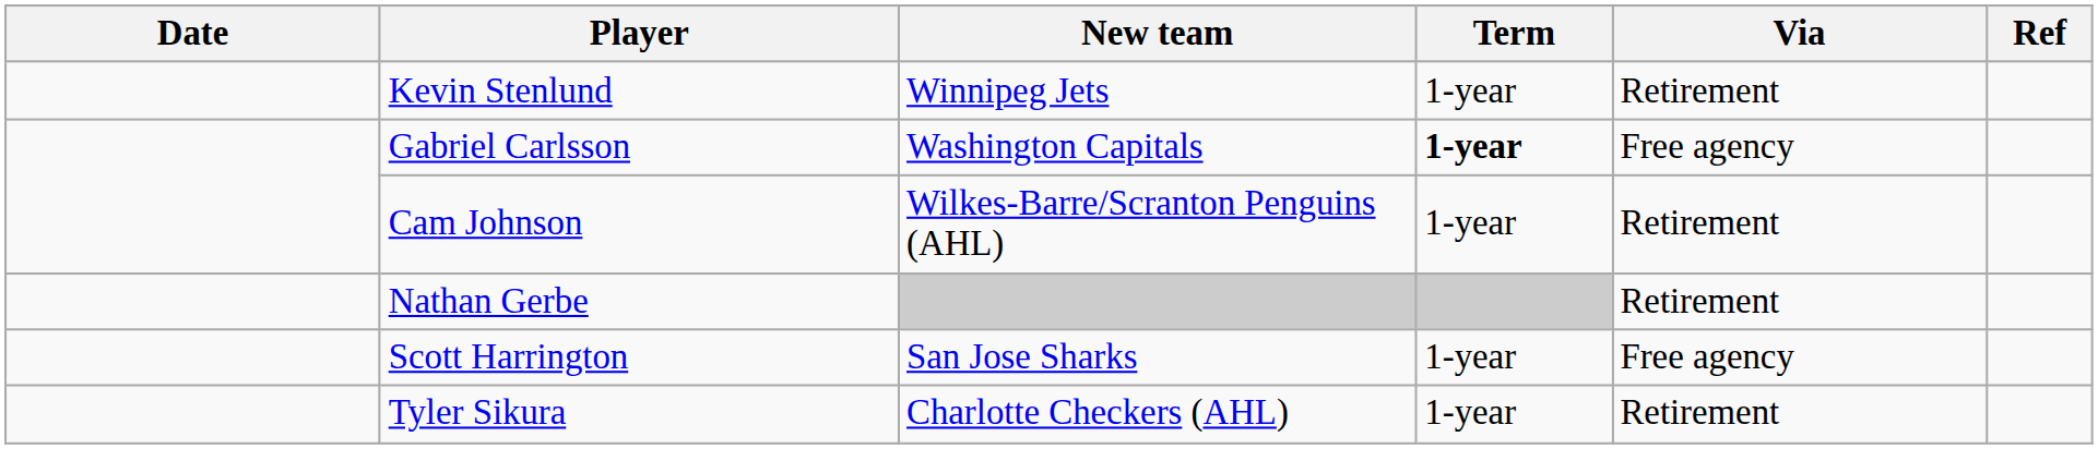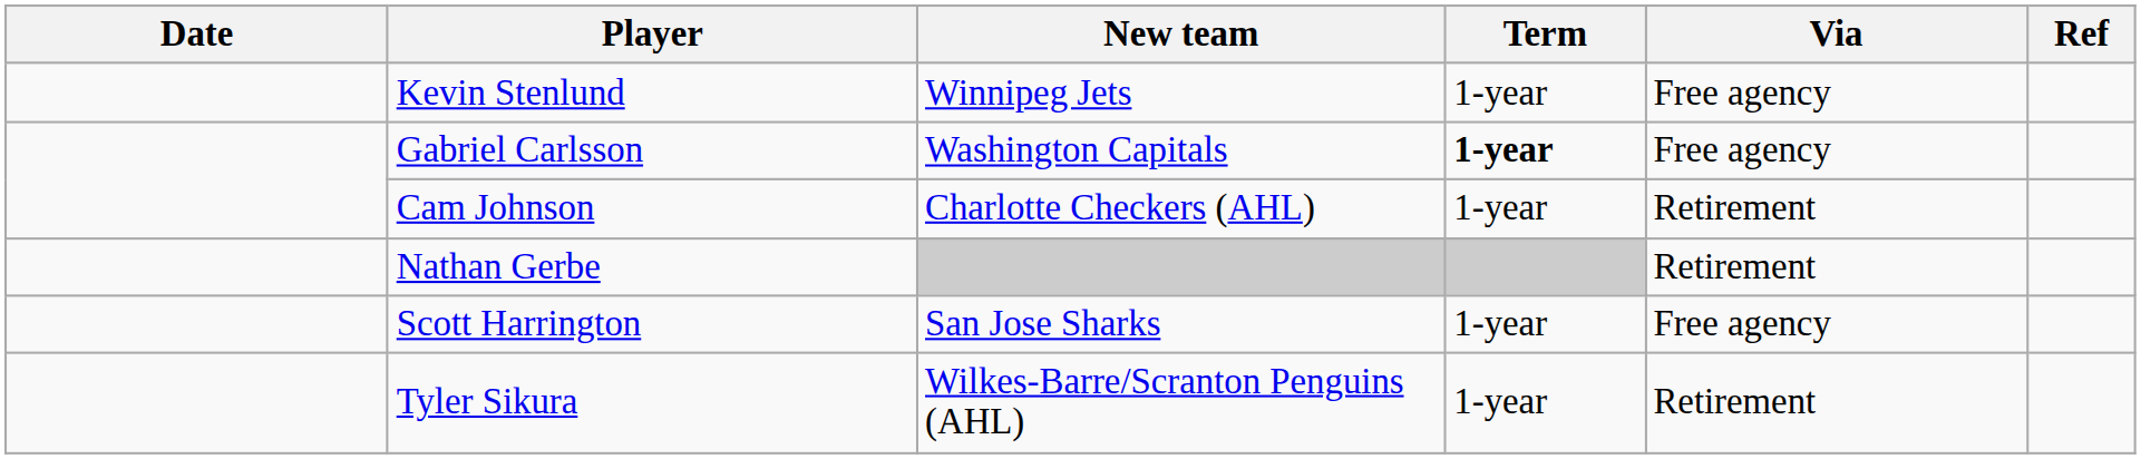 <table class="wikitable">
 <tr style="background:#ddd; text-align:center;">
 <th style="width: 10em;">Date</th>
 <th style="width: 14em;">Player</th>
 <th style="width: 14em;">New team</th>
 <th style="width: 5em;">Term</th>
 <th style="width: 10em;">Via</th>
 <th style="width: 2.5em;">Ref</th>
 </tr>
 <tr>
 <td></td>
 <td><a href='#'>Kevin Stenlund</a></td>
 <td><a href='#'>Winnipeg Jets</a></td>
 <td>1-year</td>
-<td>Retirement</td>
+<td>Free agency</td>
 <td></td>
 </tr>
 <tr>
 <td rowspan=2></td>
 <td><a href='#'>Gabriel Carlsson</a></td>
 <td><a href='#'>Washington Capitals</a></td>
 <td><strong>1-year</strong></td>
 <td>Free agency</td>
 <td></td>
 </tr>
 <tr>
 <td><a href='#'>Cam Johnson</a></td>
-<td><a href='#'>Wilkes-Barre/Scranton Penguins</a> (AHL)</td>
+<td><a href='#'>Charlotte Checkers</a> (<a href='#'>AHL</a>)</td>
 <td>1-year</td>
 <td>Retirement</td>
 <td></td>
 </tr>
 <tr>
 <td></td>
 <td><a href='#'>Nathan Gerbe</a></td>
 <td style="background:#ccc;"></td>
 <td style="background:#ccc;"></td>
 <td>Retirement</td>
 <td></td>
 </tr>
 <tr>
 <td></td>
 <td><a href='#'>Scott Harrington</a></td>
 <td><a href='#'>San Jose Sharks</a></td>
 <td>1-year</td>
 <td>Free agency</td>
 <td></td>
 </tr>
 <tr>
 <td></td>
 <td><a href='#'>Tyler Sikura</a></td>
-<td><a href='#'>Charlotte Checkers</a> (<a href='#'>AHL</a>)</td>
+<td><a href='#'>Wilkes-Barre/Scranton Penguins</a> (AHL)</td>
 <td>1-year</td>
 <td>Retirement</td>
 <td></td>
 </tr>
 </table>
